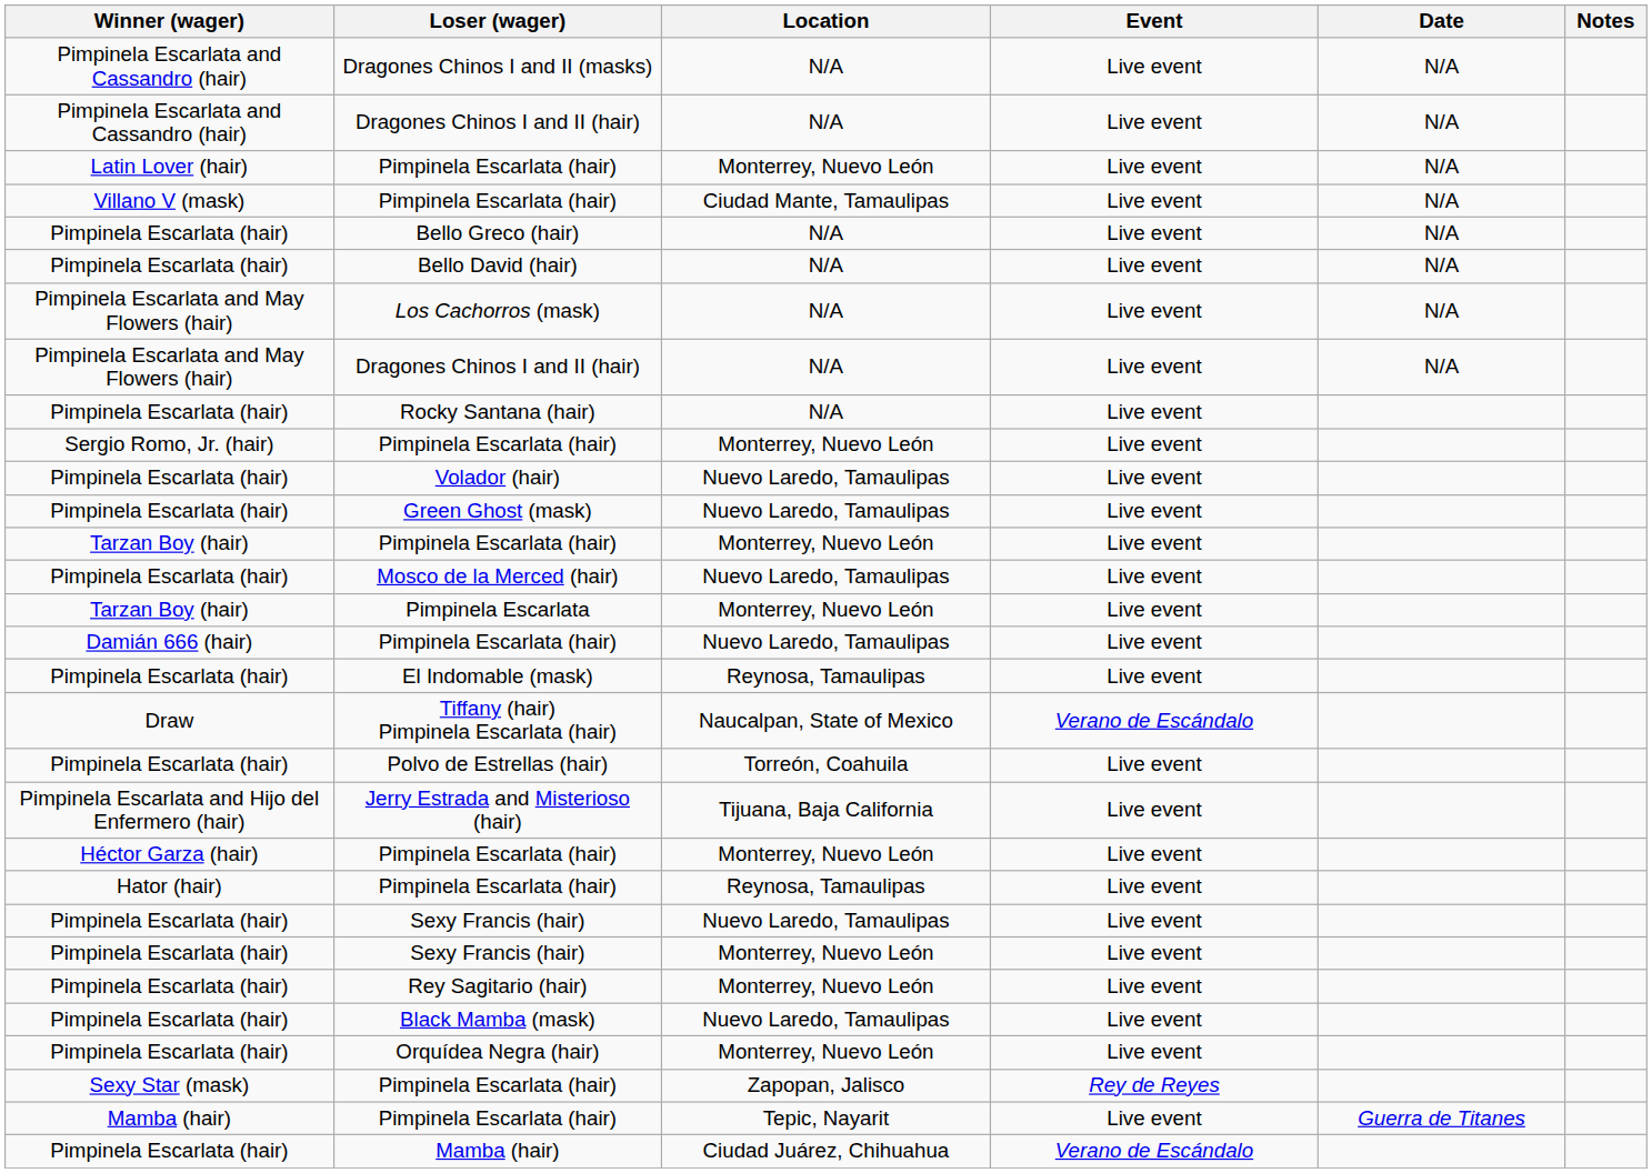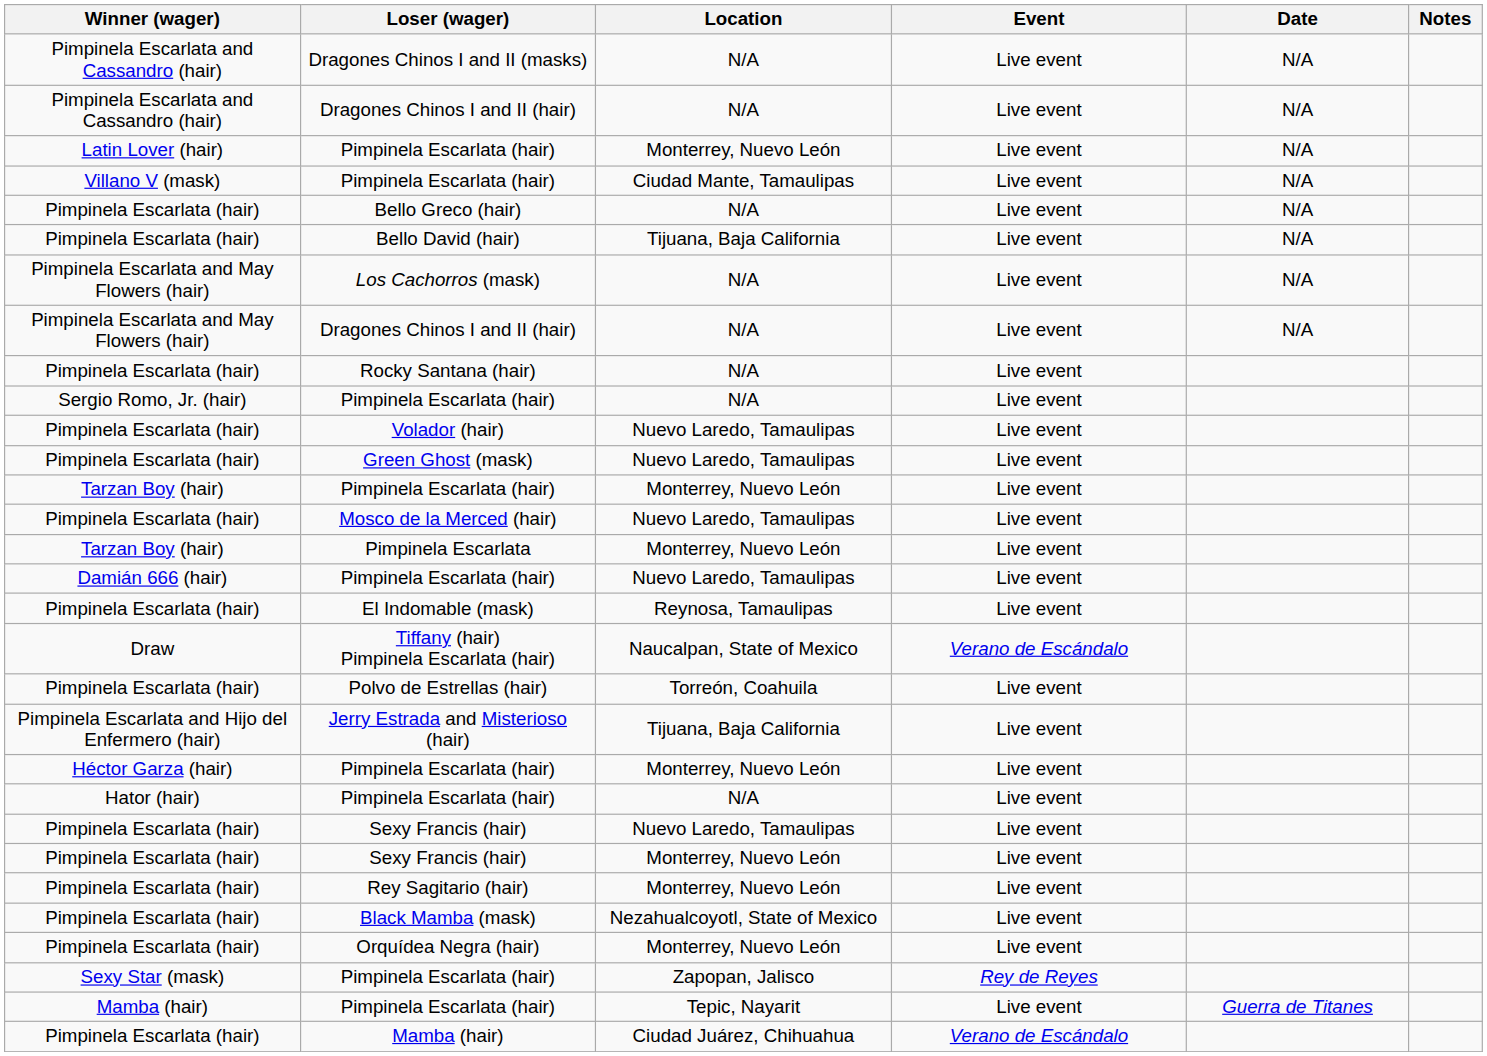 <table class="wikitable sortable" width=100%  style="text-align: center">
 <tr>
 <th width=20% scope="col">Winner (wager)</th>
 <th width=20% scope="col">Loser (wager)</th>
 <th width=20% scope="col">Location</th>
 <th width=20% scope="col">Event</th>
 <th width=15% scope="col">Date</th>
 <th class="unsortable" width=5% scope="col">Notes</th>
 </tr>
 <tr>
 <td>Pimpinela Escarlata and <a href='#'>Cassandro</a> (hair)</td>
 <td>Dragones Chinos I and II (masks)</td>
 <td>N/A</td>
 <td>Live event</td>
 <td>N/A</td>
 <td> </td>
 </tr>
 <tr>
 <td>Pimpinela Escarlata and Cassandro (hair)</td>
 <td>Dragones Chinos I and II (hair)</td>
 <td>N/A</td>
 <td>Live event</td>
 <td>N/A</td>
 <td> </td>
 </tr>
 <tr>
 <td><a href='#'>Latin Lover</a> (hair)</td>
 <td>Pimpinela Escarlata (hair)</td>
 <td>Monterrey, Nuevo León</td>
 <td>Live event</td>
 <td>N/A</td>
 <td> </td>
 </tr>
 <tr>
 <td><a href='#'>Villano V</a> (mask)</td>
 <td>Pimpinela Escarlata (hair)</td>
 <td>Ciudad Mante, Tamaulipas</td>
 <td>Live event</td>
 <td>N/A</td>
 <td> </td>
 </tr>
 <tr>
 <td>Pimpinela Escarlata (hair)</td>
 <td>Bello Greco (hair)</td>
 <td>N/A</td>
 <td>Live event</td>
 <td>N/A</td>
 <td></td>
 </tr>
 <tr>
 <td>Pimpinela Escarlata (hair)</td>
 <td>Bello David (hair)</td>
-<td>N/A</td>
+<td>Tijuana, Baja California</td>
 <td>Live event</td>
 <td>N/A</td>
 <td></td>
 </tr>
 <tr>
 <td>Pimpinela Escarlata and May Flowers (hair)</td>
 <td><em>Los Cachorros</em> (mask)</td>
 <td>N/A</td>
 <td>Live event</td>
 <td>N/A</td>
 <td> </td>
 </tr>
 <tr>
 <td>Pimpinela Escarlata and May Flowers (hair)</td>
 <td>Dragones Chinos I and II (hair)</td>
 <td>N/A</td>
 <td>Live event</td>
 <td>N/A</td>
 <td></td>
 </tr>
 <tr>
 <td>Pimpinela Escarlata (hair)</td>
 <td>Rocky Santana (hair)</td>
 <td>N/A</td>
 <td>Live event</td>
 <td></td>
 <td></td>
 </tr>
 <tr>
 <td>Sergio Romo, Jr. (hair)</td>
 <td>Pimpinela Escarlata (hair)</td>
-<td>Monterrey, Nuevo León</td>
+<td>N/A</td>
 <td>Live event</td>
 <td></td>
 <td> </td>
 </tr>
 <tr>
 <td>Pimpinela Escarlata (hair)</td>
 <td><a href='#'>Volador</a> (hair)</td>
 <td>Nuevo Laredo, Tamaulipas</td>
 <td>Live event</td>
 <td></td>
 <td></td>
 </tr>
 <tr>
 <td>Pimpinela Escarlata (hair)</td>
 <td><a href='#'>Green Ghost</a> (mask)</td>
 <td>Nuevo Laredo, Tamaulipas</td>
 <td>Live event</td>
 <td></td>
 <td></td>
 </tr>
 <tr>
 <td><a href='#'>Tarzan Boy</a> (hair)</td>
 <td>Pimpinela Escarlata (hair)</td>
 <td>Monterrey, Nuevo León</td>
 <td>Live event</td>
 <td></td>
 <td> </td>
 </tr>
 <tr>
 <td>Pimpinela Escarlata (hair)</td>
 <td><a href='#'>Mosco de la Merced</a> (hair)</td>
 <td>Nuevo Laredo, Tamaulipas</td>
 <td>Live event</td>
 <td></td>
 <td> </td>
 </tr>
 <tr>
 <td><a href='#'>Tarzan Boy</a> (hair)</td>
 <td>Pimpinela Escarlata</td>
 <td>Monterrey, Nuevo León</td>
 <td>Live event</td>
 <td></td>
 <td> </td>
 </tr>
 <tr>
 <td><a href='#'>Damián 666</a> (hair)</td>
 <td>Pimpinela Escarlata (hair)</td>
 <td>Nuevo Laredo, Tamaulipas</td>
 <td>Live event</td>
 <td></td>
 <td></td>
 </tr>
 <tr>
 <td>Pimpinela Escarlata (hair)</td>
 <td>El Indomable (mask)</td>
 <td>Reynosa, Tamaulipas</td>
 <td>Live event</td>
 <td></td>
 <td></td>
 </tr>
 <tr>
 <td>Draw</td>
 <td><a href='#'>Tiffany</a> (hair)<br>Pimpinela Escarlata (hair)</td>
 <td>Naucalpan, State of Mexico</td>
 <td><em><a href='#'>Verano de Escándalo</a></em></td>
 <td></td>
 <td></td>
 </tr>
 <tr>
 <td>Pimpinela Escarlata (hair)</td>
 <td>Polvo de Estrellas (hair)</td>
 <td>Torreón, Coahuila</td>
 <td>Live event</td>
 <td></td>
 <td></td>
 </tr>
 <tr>
 <td>Pimpinela Escarlata and Hijo del Enfermero (hair)</td>
 <td><a href='#'>Jerry Estrada</a> and <a href='#'>Misterioso</a> (hair)</td>
 <td>Tijuana, Baja California</td>
 <td>Live event</td>
 <td></td>
 <td> </td>
 </tr>
 <tr>
 <td><a href='#'>Héctor Garza</a> (hair)</td>
 <td>Pimpinela Escarlata (hair)</td>
 <td>Monterrey, Nuevo León</td>
 <td>Live event</td>
 <td></td>
 <td> </td>
 </tr>
 <tr>
 <td>Hator (hair)</td>
 <td>Pimpinela Escarlata (hair)</td>
-<td>Reynosa, Tamaulipas</td>
+<td>N/A</td>
 <td>Live event</td>
 <td></td>
 <td> </td>
 </tr>
 <tr>
 <td>Pimpinela Escarlata (hair)</td>
 <td>Sexy Francis (hair)</td>
 <td>Nuevo Laredo, Tamaulipas</td>
 <td>Live event</td>
 <td></td>
 <td> </td>
 </tr>
 <tr>
 <td>Pimpinela Escarlata (hair)</td>
 <td>Sexy Francis (hair)</td>
 <td>Monterrey, Nuevo León</td>
 <td>Live event</td>
 <td></td>
 <td></td>
 </tr>
 <tr>
 <td>Pimpinela Escarlata (hair)</td>
 <td>Rey Sagitario (hair)</td>
 <td>Monterrey, Nuevo León</td>
 <td>Live event</td>
 <td></td>
 <td> </td>
 </tr>
 <tr>
 <td>Pimpinela Escarlata (hair)</td>
 <td><a href='#'>Black Mamba</a> (mask)</td>
-<td>Nuevo Laredo, Tamaulipas</td>
+<td>Nezahualcoyotl, State of Mexico</td>
 <td>Live event</td>
 <td></td>
 <td> </td>
 </tr>
 <tr>
 <td>Pimpinela Escarlata (hair)</td>
 <td>Orquídea Negra (hair)</td>
 <td>Monterrey, Nuevo León</td>
 <td>Live event</td>
 <td></td>
 <td> </td>
 </tr>
 <tr>
 <td><a href='#'>Sexy Star</a> (mask)</td>
 <td>Pimpinela Escarlata (hair)</td>
 <td>Zapopan, Jalisco</td>
 <td><em><a href='#'>Rey de Reyes</a></em></td>
 <td></td>
 <td></td>
 </tr>
 <tr>
 <td><a href='#'>Mamba</a> (hair)</td>
 <td>Pimpinela Escarlata (hair)</td>
 <td>Tepic, Nayarit</td>
 <td>Live event</td>
 <td><em><a href='#'>Guerra de Titanes</a></em> </td>
 <td></td>
 </tr>
 <tr>
 <td>Pimpinela Escarlata (hair)</td>
 <td><a href='#'>Mamba</a> (hair)</td>
 <td>Ciudad Juárez, Chihuahua</td>
 <td><em><a href='#'>Verano de Escándalo</a></em></td>
 <td></td>
 <td></td>
 </tr>
 </table>
